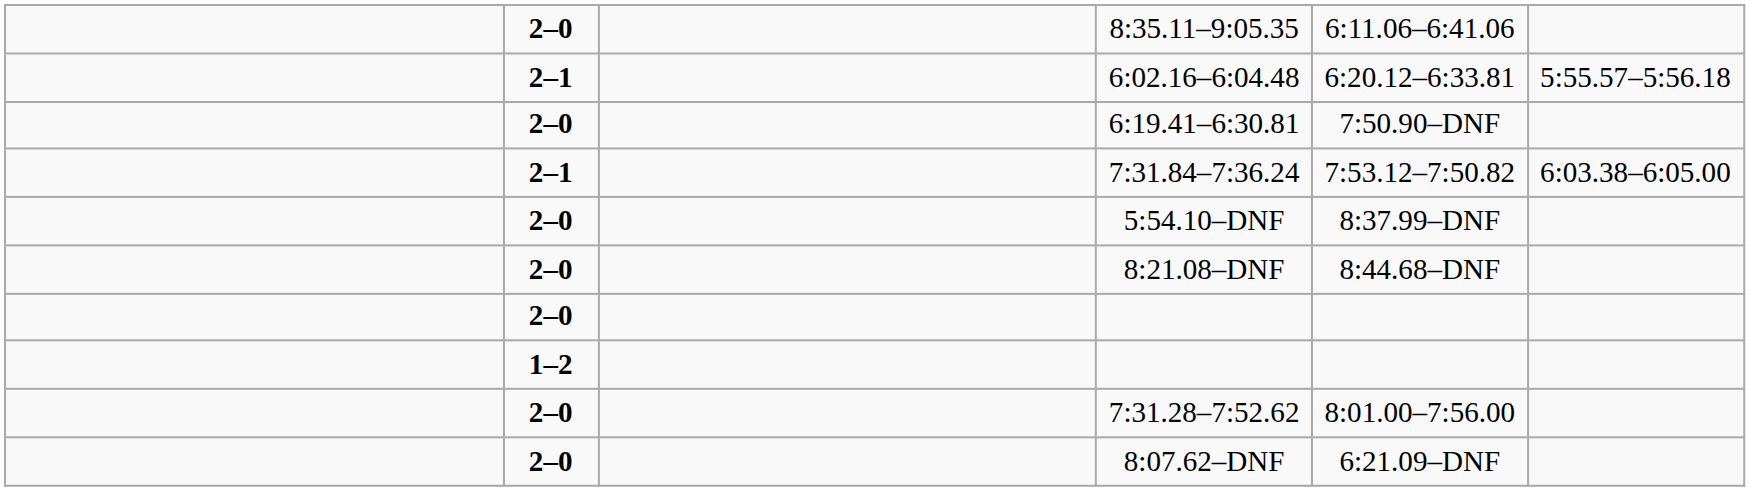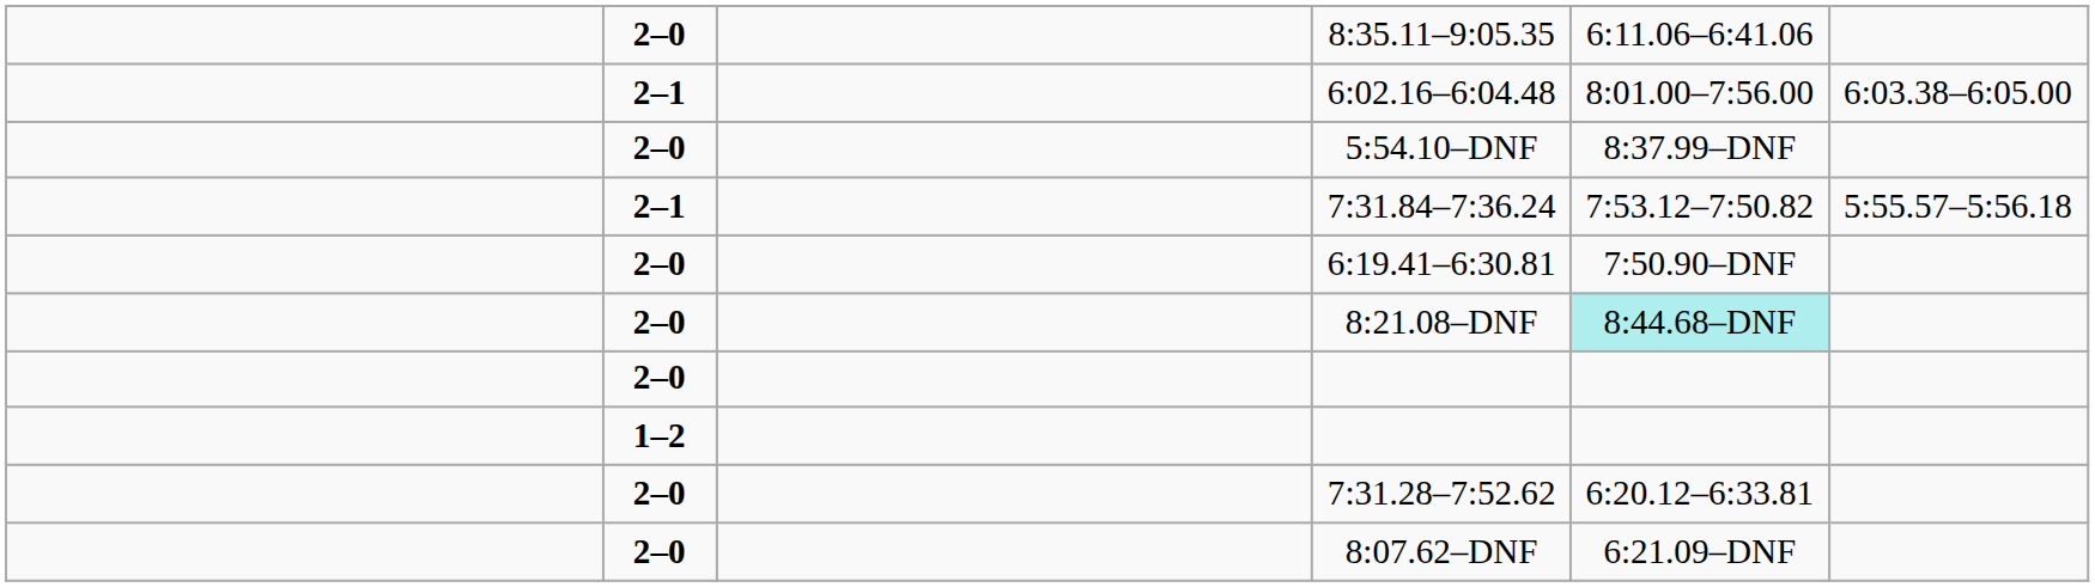 <table class="wikitable" style="text-align: center; font-size:90% ">
 <tr>
 <td align=left width="240"><strong></strong></td>
 <td align=center width="40"><strong>2–0</strong></td>
 <td align=left width="240"></td>
 <td width=100>8:35.11–9:05.35</td>
 <td width=100>6:11.06–6:41.06</td>
 <td width=100></td>
 </tr>
 <tr>
 <td align=left><strong></strong></td>
 <td align=center><strong>2–1</strong></td>
 <td align=left></td>
 <td>6:02.16–6:04.48</td>
-<td>6:20.12–6:33.81</td>
+<td>8:01.00–7:56.00</td>
+<td>6:03.38–6:05.00</td>
+</tr>
+<tr>
+<td align=left><strong></strong></td>
+<td align=center><strong>2–0</strong></td>
+<td align=left></td>
+<td>5:54.10–DNF</td>
+<td>8:37.99–DNF</td>
+<td></td>
+</tr>
+<tr>
+<td align=left><strong></strong></td>
+<td align=center><strong>2–1</strong></td>
+<td align=left></td>
+<td>7:31.84–7:36.24</td>
+<td>7:53.12–7:50.82</td>
 <td>5:55.57–5:56.18</td>
 </tr>
 <tr>
 <td align=left><strong></strong></td>
 <td align=center><strong>2–0</strong></td>
 <td align=left></td>
 <td>6:19.41–6:30.81</td>
 <td>7:50.90–DNF</td>
 <td></td>
 </tr>
 <tr>
 <td align=left><strong></strong></td>
-<td align=center><strong>2–1</strong></td>
-<td align=left></td>
-<td>7:31.84–7:36.24</td>
-<td>7:53.12–7:50.82</td>
-<td>6:03.38–6:05.00</td>
-</tr>
-<tr>
-<td align=left><strong></strong></td>
-<td align=center><strong>2–0</strong></td>
-<td align=left></td>
-<td>5:54.10–DNF</td>
-<td>8:37.99–DNF</td>
-<td></td>
-</tr>
-<tr>
-<td align=left><strong></strong></td>
 <td align=center><strong>2–0</strong></td>
 <td align=left></td>
 <td>8:21.08–DNF</td>
-<td>8:44.68–DNF</td>
+<td style="background: paleturquoise;">8:44.68–DNF</td>
 <td></td>
 </tr>
 <tr>
 <td align=left><strong></strong></td>
 <td align=center><strong>2–0</strong></td>
 <td align=left></td>
 <td></td>
 <td></td>
 <td></td>
 </tr>
 <tr>
 <td align=left></td>
 <td align=center><strong>1–2</strong></td>
 <td align=left><strong></strong></td>
 <td></td>
 <td></td>
 <td></td>
 </tr>
 <tr>
 <td align=left><strong></strong></td>
 <td align=center><strong>2–0</strong></td>
 <td align=left></td>
 <td>7:31.28–7:52.62</td>
-<td>8:01.00–7:56.00</td>
+<td>6:20.12–6:33.81</td>
 <td></td>
 </tr>
 <tr>
 <td align=left><strong></strong></td>
 <td align=center><strong>2–0</strong></td>
 <td align=left></td>
 <td>8:07.62–DNF</td>
 <td>6:21.09–DNF</td>
 <td></td>
 </tr>
 </table>
